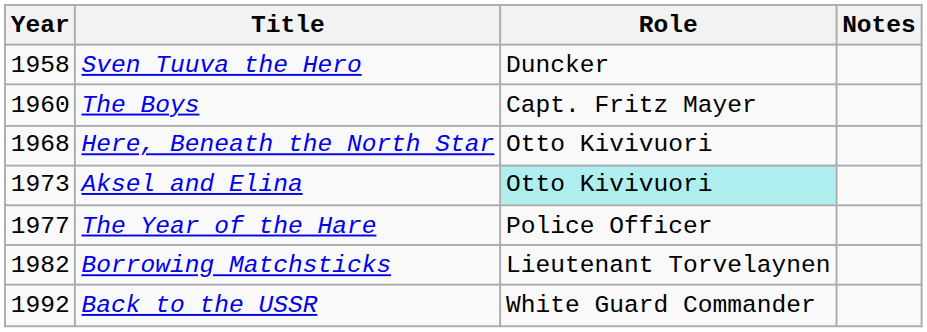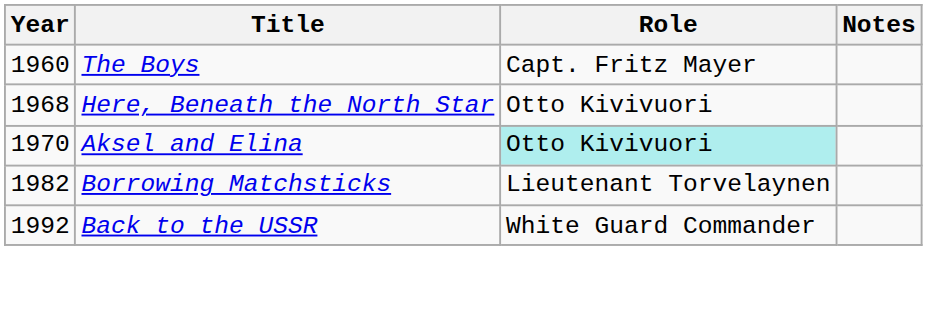 <table class="wikitable sortable">
 <tr>
 <th>Year</th>
 <th>Title</th>
 <th>Role</th>
 <th class = "unsortable">Notes</th>
-</tr>
-<tr>
-<td>1958</td>
-<td><em><a href='#'>Sven Tuuva the Hero</a></em></td>
-<td>Duncker</td>
-<td></td>
 </tr>
 <tr>
 <td>1960</td>
 <td><em><a href='#'>The Boys</a></em></td>
 <td>Capt. Fritz Mayer</td>
 <td></td>
 </tr>
 <tr>
 <td>1968</td>
 <td><em><a href='#'>Here, Beneath the North Star</a></em></td>
 <td>Otto Kivivuori</td>
 <td></td>
 </tr>
 <tr>
-<td>1973</td>
+<td>1970</td>
 <td><em><a href='#'>Aksel and Elina</a></em></td>
 <td style="background: paleturquoise;">Otto Kivivuori</td>
-<td></td>
-</tr>
-<tr>
-<td>1977</td>
-<td><em><a href='#'>The Year of the Hare</a></em></td>
-<td>Police Officer</td>
 <td></td>
 </tr>
 <tr>
 <td>1982</td>
 <td><em><a href='#'>Borrowing Matchsticks</a></em></td>
 <td>Lieutenant Torvelaynen</td>
 <td></td>
 </tr>
 <tr>
 <td>1992</td>
 <td><em><a href='#'>Back to the USSR</a></em></td>
 <td>White Guard Commander</td>
 <td></td>
 </tr>
 </table>
